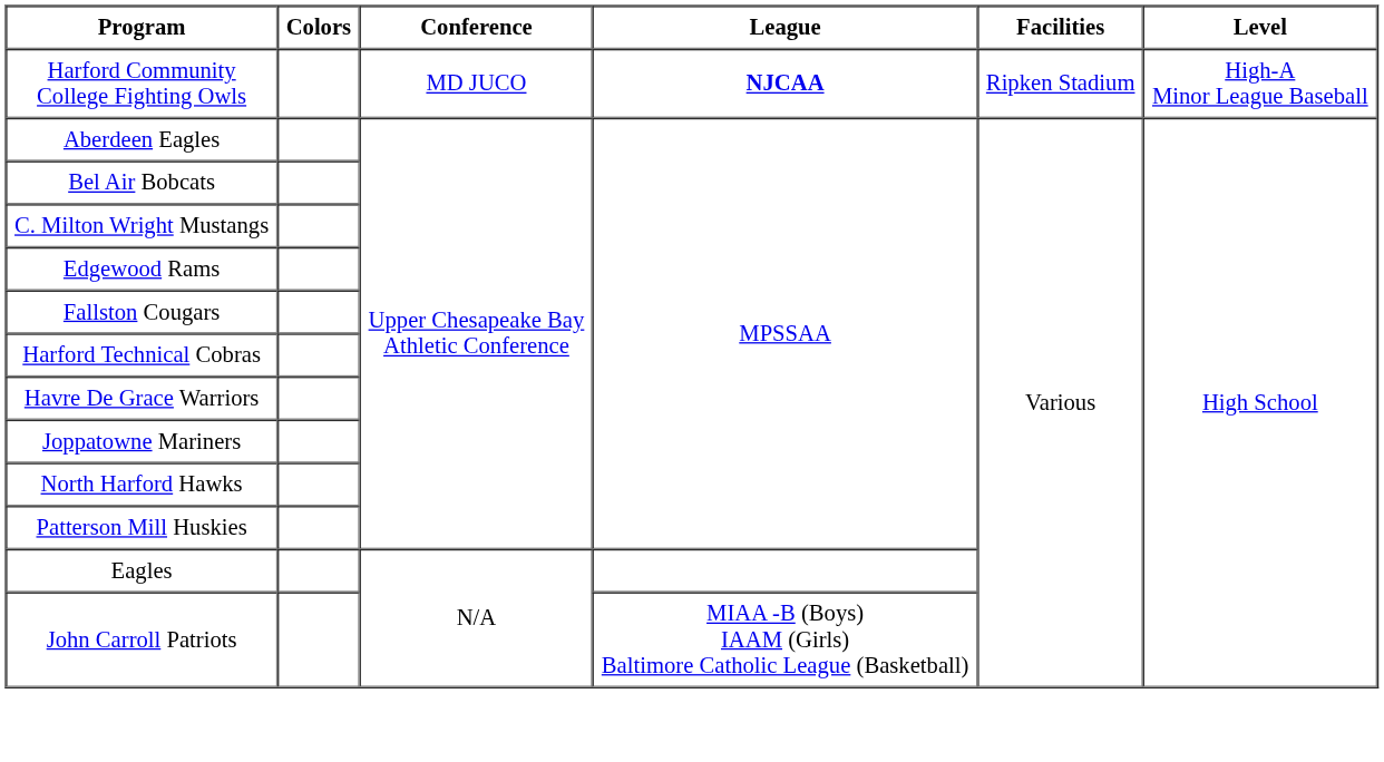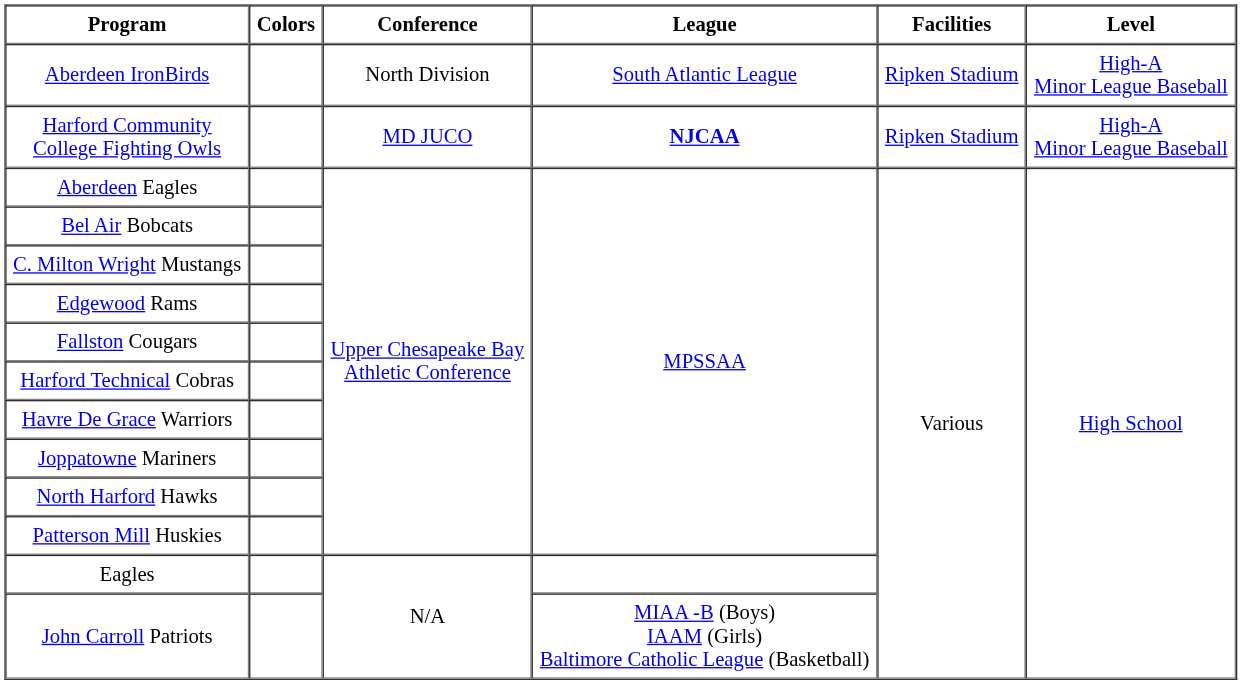 <table border="1" cellpadding="5" cellspacing="0">
 <tr>
 <td style="text-align: center;"><strong>Program</strong></td>
 <td style="text-align: center;"><strong>Colors</strong></td>
 <td style="text-align: center;"><strong>Conference</strong></td>
 <td style="text-align: center;"><strong>League</strong></td>
 <td style="text-align: center;"><strong>Facilities</strong></td>
 <td style="text-align: center;"><strong>Level</strong></td>
+</tr>
+<tr>
+<td style="text-align: center;"><a href='#'>Aberdeen IronBirds</a></td>
+<td>   </td>
+<td style="text-align: center;">North Division</td>
+<td style="text-align: center;"><a href='#'>South Atlantic League</a></td>
+<td style="text-align: center;"><a href='#'>Ripken Stadium</a></td>
+<td style="text-align: center;"><a href='#'>High-A</a><br><a href='#'>Minor League Baseball</a></td>
 </tr>
 <tr>
 <td style="text-align: center;"><a href='#'>Harford Community<br>College Fighting Owls</a></td>
 <td style="text-align: center;"> </td>
 <td style="text-align: center;"><a href='#'>MD JUCO</a></td>
 <td style="text-align: center;"><strong><a href='#'>NJCAA</a></strong></td>
 <td style="text-align: center;"><a href='#'>Ripken Stadium</a></td>
 <td style="text-align: center;"><a href='#'>High-A</a><br><a href='#'>Minor League Baseball</a></td>
 </tr>
 <tr>
 <td style="text-align: center;"><a href='#'>Aberdeen</a> Eagles</td>
 <td style="text-align: center;"> </td>
 <td rowspan="10" colspan="1" style="text-align: center;"><a href='#'>Upper Chesapeake Bay<br>Athletic Conference</a></td>
 <td rowspan="10" colspan="1" style="text-align: center;"><a href='#'>MPSSAA</a></td>
 <td rowspan="12" colspan="1" style="text-align: center;">Various</td>
 <td rowspan="12" colspan="1" style="text-align: center;"><a href='#'>High School</a></td>
 </tr>
 <tr>
 <td style="text-align: center;"><a href='#'>Bel Air</a> Bobcats</td>
 <td style="text-align: center;"> </td>
 </tr>
 <tr>
 <td style="text-align: center;"><a href='#'>C. Milton Wright</a> Mustangs</td>
 <td style="text-align: center;"> </td>
 </tr>
 <tr>
 <td style="text-align: center;"><a href='#'>Edgewood</a> Rams</td>
 <td style="text-align: center;"> </td>
 </tr>
 <tr>
 <td style="text-align: center;"><a href='#'>Fallston</a> Cougars</td>
 <td style="text-align: center;">  </td>
 </tr>
 <tr>
 <td style="text-align: center;"><a href='#'>Harford Technical</a> Cobras</td>
 <td style="text-align: center;"> </td>
 </tr>
 <tr>
 <td style="text-align: center;"><a href='#'>Havre De Grace</a> Warriors</td>
 <td style="text-align: center;"> </td>
 </tr>
 <tr>
 <td style="text-align: center;"><a href='#'>Joppatowne</a> Mariners</td>
 <td style="text-align: center;"> </td>
 </tr>
 <tr>
 <td style="text-align: center;"><a href='#'>North Harford</a> Hawks</td>
 <td style="text-align: center;"> </td>
 </tr>
 <tr>
 <td style="text-align: center;"><a href='#'>Patterson Mill</a> Huskies</td>
 <td style="text-align: center;"> </td>
 </tr>
 <tr>
 <td style="text-align: center;"> Eagles</td>
 <td style="text-align: center;"> </td>
 <td rowspan="2" colspan="1" style="text-align: center;">N/A</td>
 <td style="text-align: center;"></td>
 </tr>
 <tr>
 <td style="text-align: center;"><a href='#'>John Carroll</a> Patriots</td>
 <td style="text-align: center;"> </td>
 <td style="text-align: center;"><a href='#'>MIAA -B</a> (Boys)<br><a href='#'>IAAM</a> (Girls)<br><a href='#'>Baltimore Catholic League</a> (Basketball)</td>
 </tr>
 </table>
